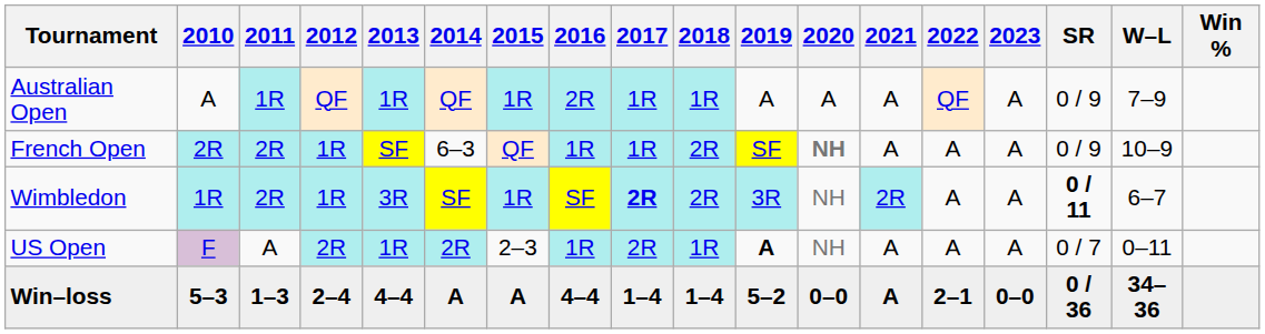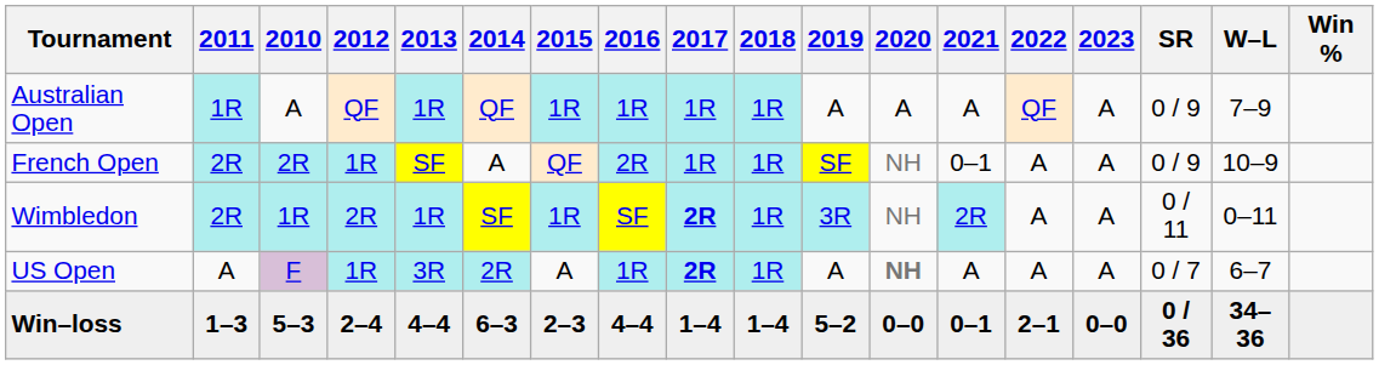 <table class=wikitable style=text-align:center;>
 <tr>
 <th>Tournament</th>
+<th><a href='#'>2011</a></th>
 <th><a href='#'>2010</a></th>
-<th><a href='#'>2011</a></th>
 <th><a href='#'>2012</a></th>
 <th><a href='#'>2013</a></th>
 <th><a href='#'>2014</a></th>
 <th><a href='#'>2015</a></th>
 <th><a href='#'>2016</a></th>
 <th><a href='#'>2017</a></th>
 <th><a href='#'>2018</a></th>
 <th><a href='#'>2019</a></th>
 <th><a href='#'>2020</a></th>
 <th><a href='#'>2021</a></th>
 <th><a href='#'>2022</a></th>
 <th><a href='#'>2023</a></th>
 <th>SR</th>
 <th>W–L</th>
 <th>Win %</th>
 </tr>
 <tr>
 <td style=text-align:left><a href='#'>Australian Open</a></td>
+<td style=background:#afeeee><a href='#'>1R</a></td>
 <td>A</td>
-<td style=background:#afeeee><a href='#'>1R</a></td>
 <td style=background:#ffebcd><a href='#'>QF</a></td>
 <td style=background:#afeeee><a href='#'>1R</a></td>
 <td style=background:#ffebcd><a href='#'>QF</a></td>
 <td style=background:#afeeee><a href='#'>1R</a></td>
-<td style=background:#afeeee><a href='#'>2R</a></td>
+<td style=background:#afeeee><a href='#'>1R</a></td>
 <td style=background:#afeeee><a href='#'>1R</a></td>
 <td style=background:#afeeee><a href='#'>1R</a></td>
 <td>A</td>
 <td>A</td>
 <td>A</td>
 <td style=background:#ffebcd><a href='#'>QF</a></td>
 <td>A</td>
 <td>0 / 9</td>
 <td>7–9</td>
 <td></td>
 </tr>
 <tr>
 <td style=text-align:left><a href='#'>French Open</a></td>
 <td style=background:#afeeee><a href='#'>2R</a></td>
 <td style=background:#afeeee><a href='#'>2R</a></td>
 <td style=background:#afeeee><a href='#'>1R</a></td>
 <td style=background:yellow><a href='#'>SF</a></td>
-<td>6–3</td>
+<td>A</td>
 <td style=background:#ffebcd><a href='#'>QF</a></td>
+<td style=background:#afeeee><a href='#'>2R</a></td>
 <td style=background:#afeeee><a href='#'>1R</a></td>
 <td style=background:#afeeee><a href='#'>1R</a></td>
-<td style=background:#afeeee><a href='#'>2R</a></td>
 <td style=background:yellow><a href='#'>SF</a></td>
-<td style=color:#767676><strong>NH</strong></td>
-<td>A</td>
+<td style=color:#767676>NH</td>
+<td>0–1</td>
 <td>A</td>
 <td>A</td>
 <td>0 / 9</td>
 <td>10–9</td>
 <td></td>
 </tr>
 <tr>
 <td style=text-align:left><a href='#'>Wimbledon</a></td>
+<td style=background:#afeeee><a href='#'>2R</a></td>
 <td style=background:#afeeee><a href='#'>1R</a></td>
 <td style=background:#afeeee><a href='#'>2R</a></td>
 <td style=background:#afeeee><a href='#'>1R</a></td>
-<td style=background:#afeeee><a href='#'>3R</a></td>
 <td style=background:yellow><a href='#'>SF</a></td>
 <td style=background:#afeeee><a href='#'>1R</a></td>
 <td style=background:yellow><a href='#'>SF</a></td>
 <td style=background:#afeeee><strong><a href='#'>2R</a></strong></td>
-<td style=background:#afeeee><a href='#'>2R</a></td>
+<td style=background:#afeeee><a href='#'>1R</a></td>
 <td style=background:#afeeee><a href='#'>3R</a></td>
 <td style=color:#767676>NH</td>
 <td style=background:#afeeee><a href='#'>2R</a></td>
 <td>A</td>
 <td>A</td>
-<td><strong>0 / 11</strong></td>
-<td>6–7</td>
+<td>0 / 11</td>
+<td>0–11</td>
 <td></td>
 </tr>
 <tr>
 <td style=text-align:left><a href='#'>US Open</a></td>
+<td>A</td>
 <td bgcolor=thistle><a href='#'>F</a></td>
+<td style=background:#afeeee><a href='#'>1R</a></td>
+<td style=background:#afeeee><a href='#'>3R</a></td>
+<td style=background:#afeeee><a href='#'>2R</a></td>
 <td>A</td>
-<td style=background:#afeeee><a href='#'>2R</a></td>
 <td style=background:#afeeee><a href='#'>1R</a></td>
-<td style=background:#afeeee><a href='#'>2R</a></td>
-<td>2–3</td>
+<td style=background:#afeeee><strong><a href='#'>2R</a></strong></td>
 <td style=background:#afeeee><a href='#'>1R</a></td>
-<td style=background:#afeeee><a href='#'>2R</a></td>
-<td style=background:#afeeee><a href='#'>1R</a></td>
-<td><strong>A</strong></td>
-<td style=color:#767676>NH</td>
+<td>A</td>
+<td style=color:#767676><strong>NH</strong></td>
 <td>A</td>
 <td>A</td>
 <td>A</td>
 <td>0 / 7</td>
-<td>0–11</td>
+<td>6–7</td>
 <td></td>
 </tr>
 <tr style=font-weight:bold;background:#efefef>
 <td style=text-align:left>Win–loss</td>
+<td>1–3</td>
 <td>5–3</td>
-<td>1–3</td>
 <td>2–4</td>
 <td>4–4</td>
-<td>A</td>
-<td>A</td>
+<td>6–3</td>
+<td>2–3</td>
 <td>4–4</td>
 <td>1–4</td>
 <td>1–4</td>
 <td>5–2</td>
 <td>0–0</td>
-<td>A</td>
+<td>0–1</td>
 <td>2–1</td>
 <td>0–0</td>
 <td>0 / 36</td>
 <td>34–36</td>
 <td></td>
 </tr>
 </table>
